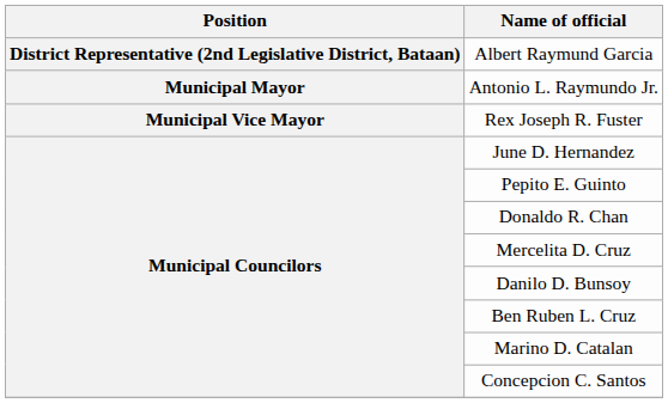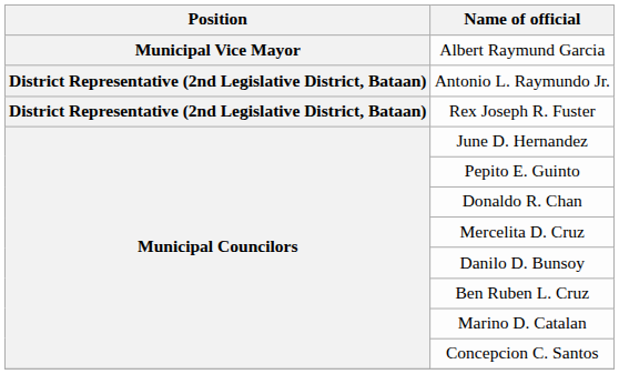 <table class="wikitable collapsible" style="font-size:100%;background-color:#FDFDFD;line-height:1.30em;">
 <tr>
 <th scope="col">Position</th>
 <th scope="col">Name of official</th>
 </tr>
 <tr>
-<th scope="row" rowspan=1>District Representative (2nd Legislative District, Bataan)</th>
+<th scope="row">Municipal Vice Mayor</th>
 <td style="text-align:center;">Albert Raymund Garcia</td>
 </tr>
 <tr>
-<th scope="row">Municipal Mayor</th>
+<th scope="row" rowspan=1>District Representative (2nd Legislative District, Bataan)</th>
 <td style="text-align:center;">Antonio L. Raymundo Jr.</td>
 </tr>
 <tr>
-<th scope="row">Municipal Vice Mayor</th>
+<th scope="row" rowspan=1>District Representative (2nd Legislative District, Bataan)</th>
 <td style="text-align:center;">Rex Joseph R. Fuster</td>
 </tr>
 <tr>
 <th scope="row" rowspan=8>Municipal Councilors</th>
 <td style="text-align:center;">June D. Hernandez</td>
 </tr>
 <tr>
 <td style="text-align:center;">Pepito E. Guinto</td>
 </tr>
 <tr>
 <td style="text-align:center;">Donaldo R. Chan</td>
 </tr>
 <tr>
 <td style="text-align:center;">Mercelita D. Cruz</td>
 </tr>
 <tr>
 <td style="text-align:center;">Danilo D. Bunsoy</td>
 </tr>
 <tr>
 <td style="text-align:center;">Ben Ruben L. Cruz</td>
 </tr>
 <tr>
 <td style="text-align:center;">Marino D. Catalan</td>
 </tr>
 <tr>
 <td style="text-align:center;">Concepcion C. Santos</td>
 </tr>
 <tr>
 </tr>
 </table>
